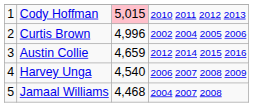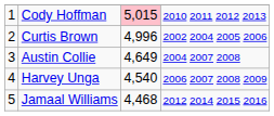 <table class="wikitable">
 <tr>
 </tr>
 <tr>
 <td>1</td>
 <td><a href='#'>Cody Hoffman</a></td>
 <td style="background: pink;">5,015</td>
 <td style="font-size:80%;"><a href='#'>2010</a> <a href='#'>2011</a> <a href='#'>2012</a> <a href='#'>2013</a></td>
 </tr>
 <tr>
 <td>2</td>
 <td><a href='#'>Curtis Brown</a></td>
 <td>4,996</td>
 <td style="font-size:80%;"><a href='#'>2002</a> <a href='#'>2004</a> <a href='#'>2005</a> <a href='#'>2006</a></td>
 </tr>
 <tr>
 <td>3</td>
 <td><a href='#'>Austin Collie</a></td>
-<td>4,659</td>
-<td style="font-size:80%;"><a href='#'>2012</a> <a href='#'>2014</a> <a href='#'>2015</a> <a href='#'>2016</a></td>
+<td>4,649</td>
+<td style="font-size:80%;"><a href='#'>2004</a> <a href='#'>2007</a> <a href='#'>2008</a></td>
 </tr>
 <tr>
 <td>4</td>
 <td><a href='#'>Harvey Unga</a></td>
 <td>4,540</td>
 <td style="font-size:80%;"><a href='#'>2006</a> <a href='#'>2007</a> <a href='#'>2008</a> <a href='#'>2009</a></td>
 </tr>
 <tr>
 <td>5</td>
 <td><a href='#'>Jamaal Williams</a></td>
 <td>4,468</td>
-<td style="font-size:80%;"><a href='#'>2004</a> <a href='#'>2007</a> <a href='#'>2008</a></td>
+<td style="font-size:80%;"><a href='#'>2012</a> <a href='#'>2014</a> <a href='#'>2015</a> <a href='#'>2016</a></td>
 </tr>
 </table>
